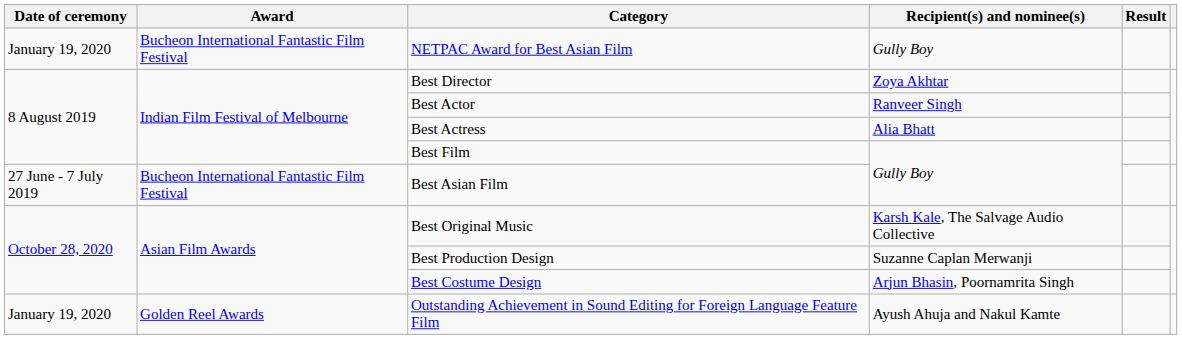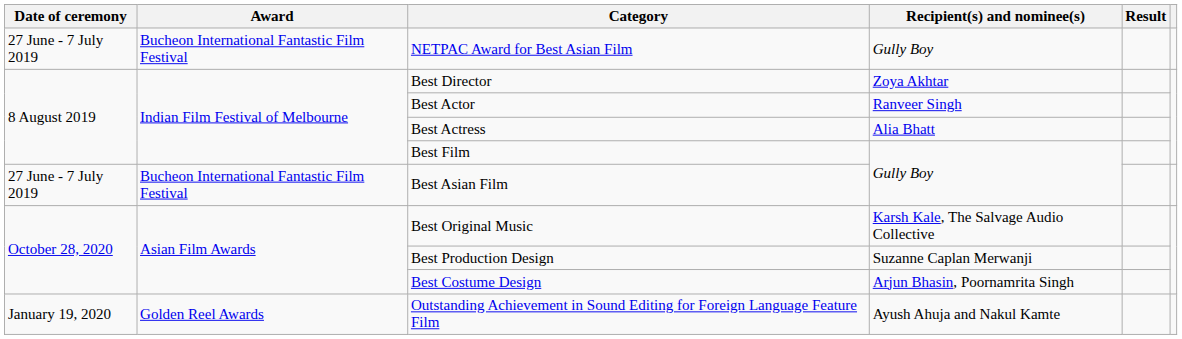 <table class="wikitable sortable">
 <tr>
 <th>Date of ceremony</th>
 <th>Award</th>
 <th>Category</th>
 <th>Recipient(s) and nominee(s)</th>
 <th scope="col" class="unsortable">Result</th>
 <th scope="col" class="unsortable"></th>
 </tr>
 <tr>
-<td>January 19, 2020</td>
+<td>27 June - 7 July 2019</td>
 <td><a href='#'>Bucheon International Fantastic Film Festival</a></td>
 <td><a href='#'>NETPAC Award for Best Asian Film</a></td>
 <td><em>Gully Boy</em></td>
 <td></td>
 <td></td>
 </tr>
 <tr>
 <td rowspan="4">8 August 2019</td>
 <td rowspan="4"><a href='#'>Indian Film Festival of Melbourne</a></td>
 <td>Best Director</td>
 <td><a href='#'>Zoya Akhtar</a></td>
 <td></td>
 <td rowspan="4"><br></td>
 </tr>
 <tr>
 <td>Best Actor</td>
 <td><a href='#'>Ranveer Singh</a></td>
 <td></td>
 </tr>
 <tr>
 <td>Best Actress</td>
 <td><a href='#'>Alia Bhatt</a></td>
 <td></td>
 </tr>
 <tr>
 <td>Best Film</td>
 <td rowspan="2"><em>Gully Boy</em></td>
 <td></td>
 </tr>
 <tr>
 <td>27 June - 7 July 2019</td>
 <td><a href='#'>Bucheon International Fantastic Film Festival</a></td>
 <td>Best Asian Film</td>
 <td></td>
 <td></td>
 </tr>
 <tr>
 <td rowspan="3"><a href='#'>October 28, 2020</a></td>
 <td rowspan="3"><a href='#'>Asian Film Awards</a></td>
 <td>Best Original Music</td>
 <td><a href='#'>Karsh Kale</a>, The Salvage Audio Collective</td>
 <td></td>
 <td rowspan="3"></td>
 </tr>
 <tr>
 <td>Best Production Design</td>
 <td>Suzanne Caplan Merwanji</td>
 <td></td>
 </tr>
 <tr>
 <td><a href='#'>Best Costume Design</a></td>
 <td><a href='#'>Arjun Bhasin</a>, Poornamrita Singh</td>
 <td></td>
 </tr>
 <tr>
 <td>January 19, 2020</td>
 <td><a href='#'>Golden Reel Awards</a></td>
 <td><a href='#'>Outstanding Achievement in Sound Editing for Foreign Language Feature Film</a></td>
 <td>Ayush Ahuja and Nakul Kamte</td>
 <td></td>
 <td></td>
 </tr>
 </table>
